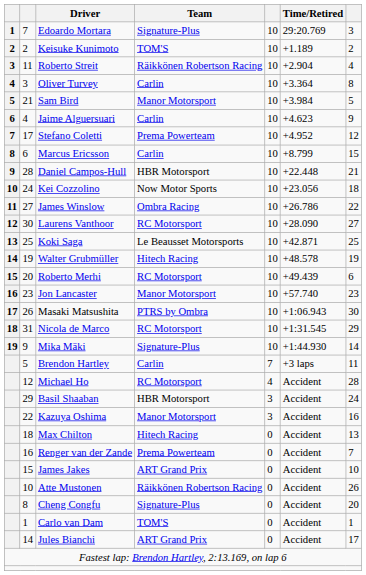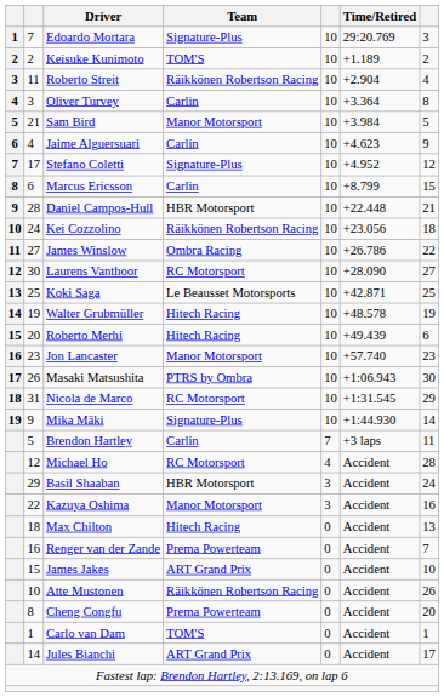 <table class="wikitable" style="font-size: 95%;">
 <tr>
 <th scope="col"></th>
 <th scope="col"></th>
 <th scope="col">Driver</th>
 <th scope="col">Team</th>
 <th scope="col"></th>
 <th scope="col">Time/Retired</th>
 <th scope="col"></th>
 </tr>
 <tr>
 <th scope="row">1</th>
 <td>7</td>
 <td> <a href='#'>Edoardo Mortara</a></td>
 <td><a href='#'>Signature-Plus</a></td>
 <td>10</td>
 <td>29:20.769</td>
 <td>3</td>
 </tr>
 <tr>
 <th scope="row">2</th>
 <td>2</td>
 <td> <a href='#'>Keisuke Kunimoto</a></td>
 <td><a href='#'>TOM'S</a></td>
 <td>10</td>
 <td>+1.189</td>
 <td>2</td>
 </tr>
 <tr>
 <th scope="row">3</th>
 <td>11</td>
 <td> <a href='#'>Roberto Streit</a></td>
 <td><a href='#'>Räikkönen Robertson Racing</a></td>
 <td>10</td>
 <td>+2.904</td>
 <td>4</td>
 </tr>
 <tr>
 <th scope="row">4</th>
 <td>3</td>
 <td> <a href='#'>Oliver Turvey</a></td>
 <td><a href='#'>Carlin</a></td>
 <td>10</td>
 <td>+3.364</td>
 <td>8</td>
 </tr>
 <tr>
 <th scope="row">5</th>
 <td>21</td>
 <td> <a href='#'>Sam Bird</a></td>
 <td><a href='#'>Manor Motorsport</a></td>
 <td>10</td>
 <td>+3.984</td>
 <td>5</td>
 </tr>
 <tr>
 <th scope="row">6</th>
 <td>4</td>
 <td> <a href='#'>Jaime Alguersuari</a></td>
 <td><a href='#'>Carlin</a></td>
 <td>10</td>
 <td>+4.623</td>
 <td>9</td>
 </tr>
 <tr>
 <th scope="row">7</th>
 <td>17</td>
 <td> <a href='#'>Stefano Coletti</a></td>
-<td><a href='#'>Prema Powerteam</a></td>
+<td><a href='#'>Signature-Plus</a></td>
 <td>10</td>
 <td>+4.952</td>
 <td>12</td>
 </tr>
 <tr>
 <th scope="row">8</th>
 <td>6</td>
 <td> <a href='#'>Marcus Ericsson</a></td>
 <td><a href='#'>Carlin</a></td>
 <td>10</td>
 <td>+8.799</td>
 <td>15</td>
 </tr>
 <tr>
 <th scope="row">9</th>
 <td>28</td>
 <td> <a href='#'>Daniel Campos-Hull</a></td>
 <td>HBR Motorsport</td>
 <td>10</td>
 <td>+22.448</td>
 <td>21</td>
 </tr>
 <tr>
 <th scope="row">10</th>
 <td>24</td>
 <td> <a href='#'>Kei Cozzolino</a></td>
-<td>Now Motor Sports</td>
+<td><a href='#'>Räikkönen Robertson Racing</a></td>
 <td>10</td>
 <td>+23.056</td>
 <td>18</td>
 </tr>
 <tr>
 <th scope="row">11</th>
 <td>27</td>
 <td> <a href='#'>James Winslow</a></td>
 <td><a href='#'>Ombra Racing</a></td>
 <td>10</td>
 <td>+26.786</td>
 <td>22</td>
 </tr>
 <tr>
 <th scope="row">12</th>
 <td>30</td>
 <td> <a href='#'>Laurens Vanthoor</a></td>
 <td><a href='#'>RC Motorsport</a></td>
 <td>10</td>
 <td>+28.090</td>
 <td>27</td>
 </tr>
 <tr>
 <th scope="row">13</th>
 <td>25</td>
 <td> <a href='#'>Koki Saga</a></td>
 <td>Le Beausset Motorsports</td>
 <td>10</td>
 <td>+42.871</td>
 <td>25</td>
 </tr>
 <tr>
 <th scope="row">14</th>
 <td>19</td>
 <td> <a href='#'>Walter Grubmüller</a></td>
 <td><a href='#'>Hitech Racing</a></td>
 <td>10</td>
 <td>+48.578</td>
 <td>19</td>
 </tr>
 <tr>
 <th scope="row">15</th>
 <td>20</td>
 <td> <a href='#'>Roberto Merhi</a></td>
-<td><a href='#'>RC Motorsport</a></td>
+<td><a href='#'>Hitech Racing</a></td>
 <td>10</td>
 <td>+49.439</td>
 <td>6</td>
 </tr>
 <tr>
 <th scope="row">16</th>
 <td>23</td>
 <td> <a href='#'>Jon Lancaster</a></td>
 <td><a href='#'>Manor Motorsport</a></td>
 <td>10</td>
 <td>+57.740</td>
 <td>23</td>
 </tr>
 <tr>
 <th scope="row">17</th>
 <td>26</td>
 <td> Masaki Matsushita</td>
 <td><a href='#'>PTRS by Ombra</a></td>
 <td>10</td>
 <td>+1:06.943</td>
 <td>30</td>
 </tr>
 <tr>
 <th scope="row">18</th>
 <td>31</td>
 <td> <a href='#'>Nicola de Marco</a></td>
 <td><a href='#'>RC Motorsport</a></td>
 <td>10</td>
 <td>+1:31.545</td>
 <td>29</td>
 </tr>
 <tr>
 <th scope="row">19</th>
 <td>9</td>
 <td> <a href='#'>Mika Mäki</a></td>
 <td><a href='#'>Signature-Plus</a></td>
 <td>10</td>
 <td>+1:44.930</td>
 <td>14</td>
 </tr>
 <tr>
 <th scope="row"></th>
 <td>5</td>
 <td> <a href='#'>Brendon Hartley</a></td>
 <td><a href='#'>Carlin</a></td>
 <td>7</td>
 <td>+3 laps</td>
 <td>11</td>
 </tr>
 <tr>
 <th scope="row"></th>
 <td>12</td>
 <td> <a href='#'>Michael Ho</a></td>
 <td><a href='#'>RC Motorsport</a></td>
 <td>4</td>
 <td>Accident</td>
 <td>28</td>
 </tr>
 <tr>
 <th scope="row"></th>
 <td>29</td>
 <td> <a href='#'>Basil Shaaban</a></td>
 <td>HBR Motorsport</td>
 <td>3</td>
 <td>Accident</td>
 <td>24</td>
 </tr>
 <tr>
 <th scope="row"></th>
 <td>22</td>
 <td> <a href='#'>Kazuya Oshima</a></td>
 <td><a href='#'>Manor Motorsport</a></td>
 <td>3</td>
 <td>Accident</td>
 <td>16</td>
 </tr>
 <tr>
 <th scope="row"></th>
 <td>18</td>
 <td> <a href='#'>Max Chilton</a></td>
 <td><a href='#'>Hitech Racing</a></td>
 <td>0</td>
 <td>Accident</td>
 <td>13</td>
 </tr>
 <tr>
 <th scope="row"></th>
 <td>16</td>
 <td> <a href='#'>Renger van der Zande</a></td>
 <td><a href='#'>Prema Powerteam</a></td>
 <td>0</td>
 <td>Accident</td>
 <td>7</td>
 </tr>
 <tr>
 <th scope="row"></th>
 <td>15</td>
 <td> <a href='#'>James Jakes</a></td>
 <td><a href='#'>ART Grand Prix</a></td>
 <td>0</td>
 <td>Accident</td>
 <td>10</td>
 </tr>
 <tr>
 <th scope="row"></th>
 <td>10</td>
 <td> <a href='#'>Atte Mustonen</a></td>
 <td><a href='#'>Räikkönen Robertson Racing</a></td>
 <td>0</td>
 <td>Accident</td>
 <td>26</td>
 </tr>
 <tr>
 <th scope="row"></th>
 <td>8</td>
 <td> <a href='#'>Cheng Congfu</a></td>
-<td><a href='#'>Signature-Plus</a></td>
+<td><a href='#'>Prema Powerteam</a></td>
 <td>0</td>
 <td>Accident</td>
 <td>20</td>
 </tr>
 <tr>
 <th scope="row"></th>
 <td>1</td>
 <td> <a href='#'>Carlo van Dam</a></td>
 <td><a href='#'>TOM'S</a></td>
 <td>0</td>
 <td>Accident</td>
 <td>1</td>
 </tr>
 <tr>
 <th scope="row"></th>
 <td>14</td>
 <td> <a href='#'>Jules Bianchi</a></td>
 <td><a href='#'>ART Grand Prix</a></td>
 <td>0</td>
 <td>Accident</td>
 <td>17</td>
 </tr>
 <tr>
 <td colspan=7 align=center><em>Fastest lap: <a href='#'>Brendon Hartley</a>, 2:13.169,  on lap 6</em></td>
 </tr>
 <tr>
 <td colspan=7></td>
 </tr>
 </table>
